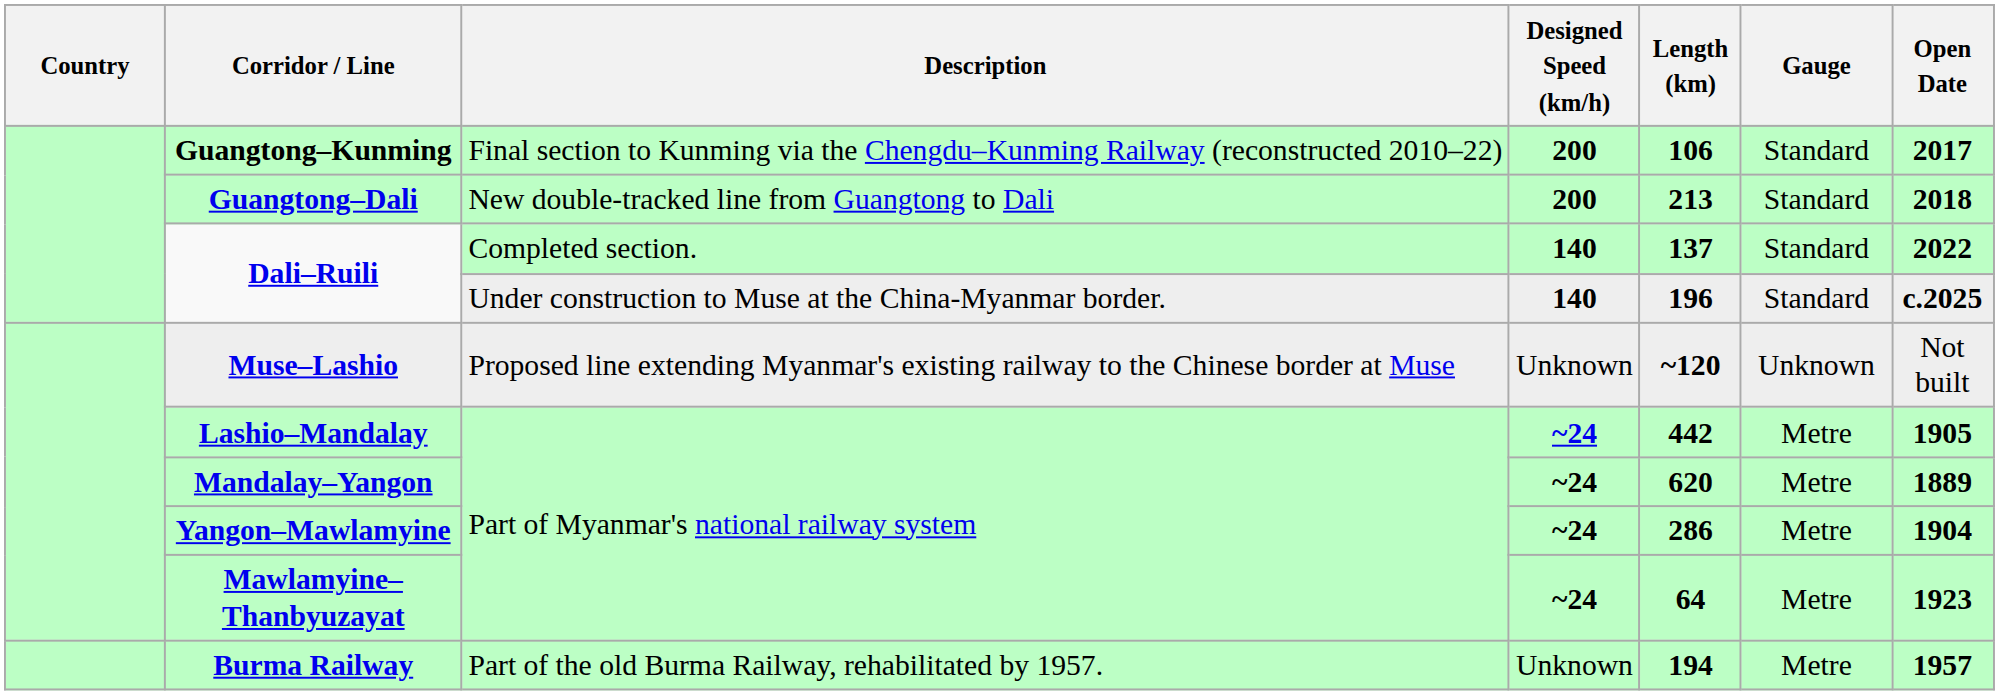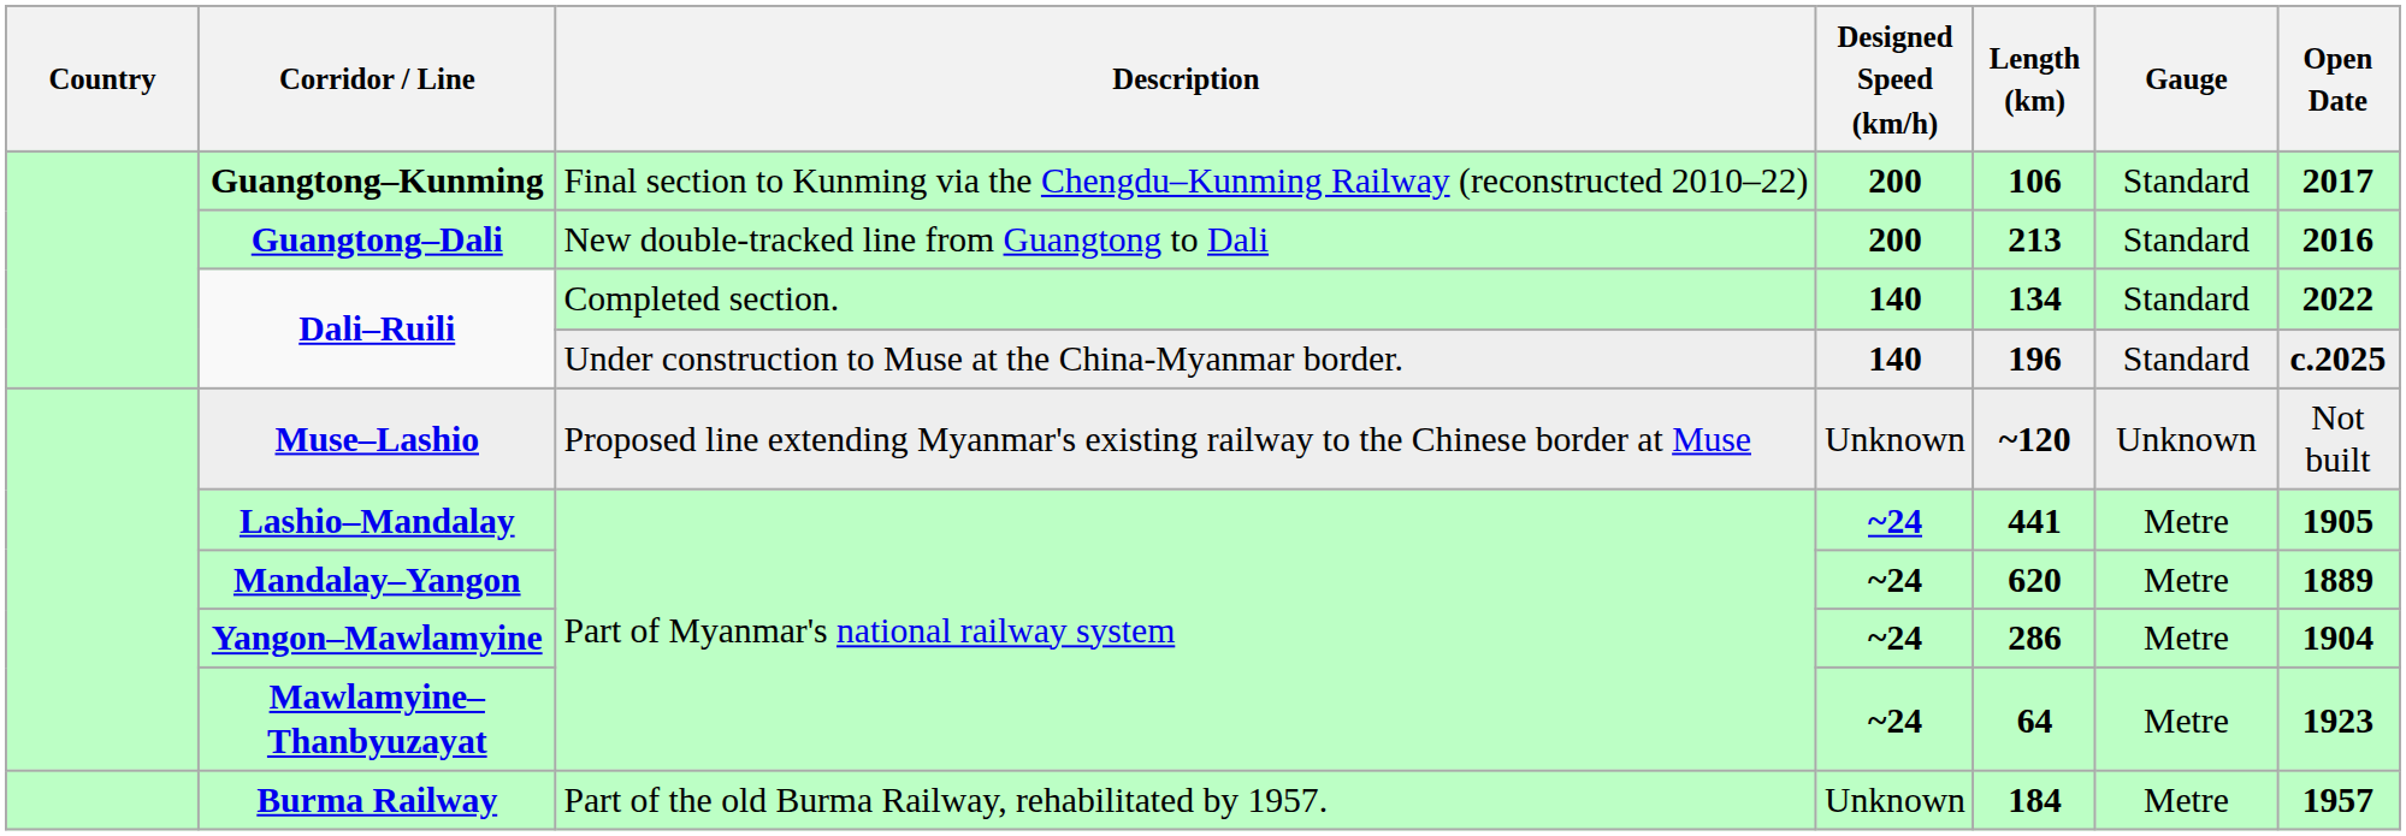 <table class="wikitable collapsible" style="text-align:center; font-size:95%; line-height:1.2">
 <tr>
 <th style="width:75px"><small><strong>Country</strong></small></th>
 <th style="width:145px"><small><strong>Corridor / Line</strong></small></th>
 <th><small><strong>Description</strong></small></th>
 <th style="width:40px"><small><strong>Designed<br>Speed<br>(km/h)</strong><br></small></th>
 <th style="width:45px"><small><strong>Length<br>(km)</strong><br></small></th>
 <th style="width:70px"><small><strong>Gauge</strong></small></th>
 <th style="width:45px"><small><strong>Open Date</strong><br></small></th>
 </tr>
 <tr style="background:#bcffc5;">
 <td rowspan="4"></td>
 <td><strong>Guangtong–Kunming</strong></td>
 <td style="text-align:left">Final section to Kunming via the <a href='#'>Chengdu–Kunming Railway</a> (reconstructed 2010–22)</td>
 <td><strong>200</strong></td>
 <td><strong>106</strong></td>
 <td>Standard</td>
 <td><strong>2017</strong></td>
 </tr>
 <tr style="background:#bcffc5;">
 <td><strong><a href='#'>Guangtong–Dali</a></strong></td>
 <td style="text-align:left">New double-tracked line from <a href='#'>Guangtong</a> to <a href='#'>Dali</a></td>
 <td><strong>200</strong></td>
 <td><strong>213</strong></td>
 <td>Standard</td>
-<td><strong>2018</strong></td>
+<td><strong>2016</strong></td>
 </tr>
 <tr>
 <td rowspan="2"><strong><a href='#'>Dali–Ruili</a></strong></td>
 <td style="text-align:left; background:#bcffc5;">Completed section.</td>
 <td style="background:#bcffc5;"><strong>140</strong></td>
-<td style="background:#bcffc5;"><strong>137</strong></td>
+<td style="background:#bcffc5;"><strong>134</strong></td>
 <td style="background:#bcffc5;">Standard</td>
 <td style="background:#bcffc5;"><strong>2022</strong></td>
 </tr>
 <tr style="background:#eee;">
 <td style="text-align:left">Under construction to Muse at the China-Myanmar border.</td>
 <td><strong>140</strong></td>
 <td><strong>196</strong></td>
 <td>Standard</td>
 <td><strong>c.2025</strong></td>
 </tr>
 <tr>
 <td style="background:#bcffc5" rowspan=5></td>
 <td style="background:#eee;"><strong><a href='#'>Muse–Lashio</a></strong></td>
 <td style="background:#eee; text-align:left">Proposed line extending Myanmar's existing railway to the Chinese border at <a href='#'>Muse</a></td>
 <td style="background:#eee;">Unknown</td>
 <td style="background:#eee;"><strong>~120</strong></td>
 <td style="background:#eee;">Unknown</td>
 <td style="background:#eee;">Not built</td>
 </tr>
 <tr style="background:#bcffc5;">
 <td><strong><a href='#'>Lashio–Mandalay</a></strong></td>
 <td style="text-align:left"rowspan=4>Part of Myanmar's <a href='#'>national railway system</a></td>
 <td><strong><a href='#'>~24</a></strong></td>
-<td><strong>442</strong></td>
+<td><strong>441</strong></td>
 <td>Metre</td>
 <td><strong>1905</strong></td>
 </tr>
 <tr style="background:#bcffc5;">
 <td><strong><a href='#'>Mandalay–Yangon</a></strong></td>
 <td><strong>~24</strong></td>
 <td><strong>620</strong></td>
 <td>Metre</td>
 <td><strong>1889</strong></td>
 </tr>
 <tr style="background:#bcffc5;">
 <td><strong><a href='#'>Yangon–Mawlamyine</a></strong></td>
 <td><strong>~24</strong></td>
 <td><strong>286</strong></td>
 <td>Metre</td>
 <td><strong>1904</strong></td>
 </tr>
 <tr style="background:#bcffc5;">
 <td><strong><a href='#'>Mawlamyine–Thanbyuzayat</a></strong></td>
 <td><strong>~24</strong></td>
 <td><strong>64</strong></td>
 <td>Metre</td>
 <td><strong>1923</strong></td>
 </tr>
 <tr style="background:#bcffc5;">
 <td></td>
 <td><strong><a href='#'>Burma Railway</a></strong></td>
 <td style="text-align:left">Part of the old Burma Railway, rehabilitated by 1957.</td>
 <td>Unknown</td>
-<td><strong>194</strong></td>
+<td><strong>184</strong></td>
 <td>Metre</td>
 <td><strong>1957</strong></td>
 </tr>
 </table>
